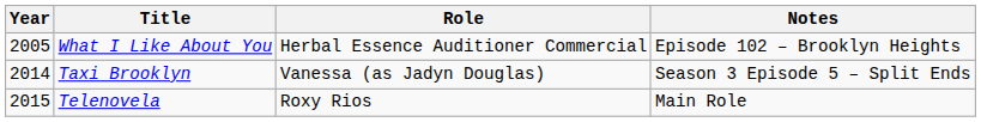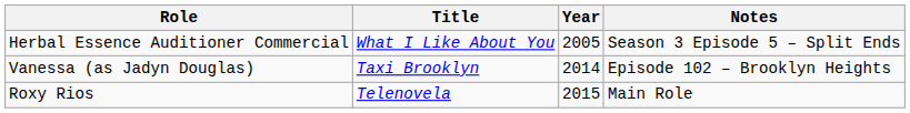 <table class="wikitable sortable">
 <tr>
+<th>Role</th>
+<th>Title</th>
 <th>Year</th>
-<th>Title</th>
-<th>Role</th>
 <th class="unsortable">Notes</th>
 </tr>
 <tr>
+<td>Herbal Essence Auditioner Commercial</td>
+<td><em><a href='#'>What I Like About You</a></em></td>
 <td>2005</td>
-<td><em><a href='#'>What I Like About You</a></em></td>
-<td>Herbal Essence Auditioner Commercial</td>
+<td>Season 3 Episode 5 – Split Ends</td>
+</tr>
+<tr>
+<td>Vanessa (as Jadyn Douglas)</td>
+<td><em><a href='#'>Taxi Brooklyn</a></em></td>
+<td>2014</td>
 <td>Episode 102 – Brooklyn Heights</td>
 </tr>
 <tr>
-<td>2014</td>
-<td><em><a href='#'>Taxi Brooklyn</a></em></td>
-<td>Vanessa (as Jadyn Douglas)</td>
-<td>Season 3 Episode 5 – Split Ends</td>
-</tr>
-<tr>
+<td>Roxy Rios</td>
+<td><em><a href='#'>Telenovela</a></em></td>
 <td>2015</td>
-<td><em><a href='#'>Telenovela</a></em></td>
-<td>Roxy Rios</td>
 <td>Main Role</td>
 </tr>
 </table>
